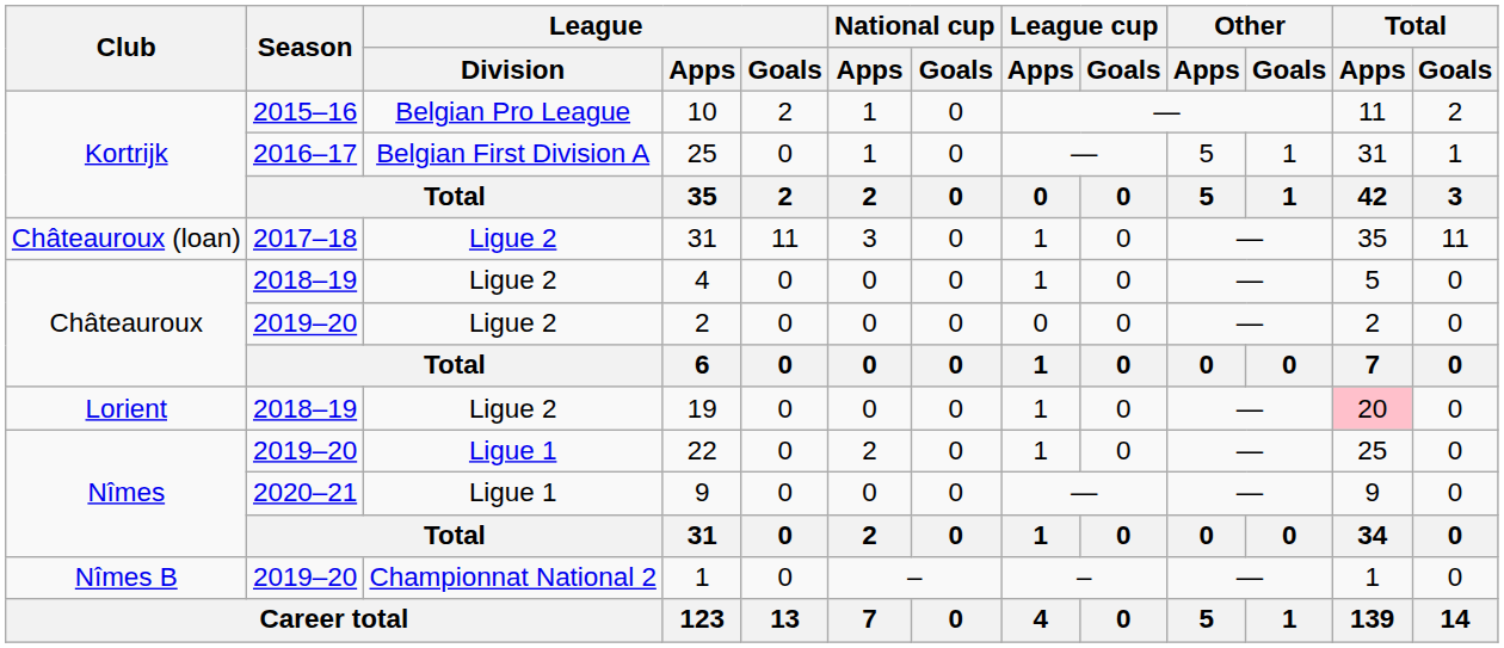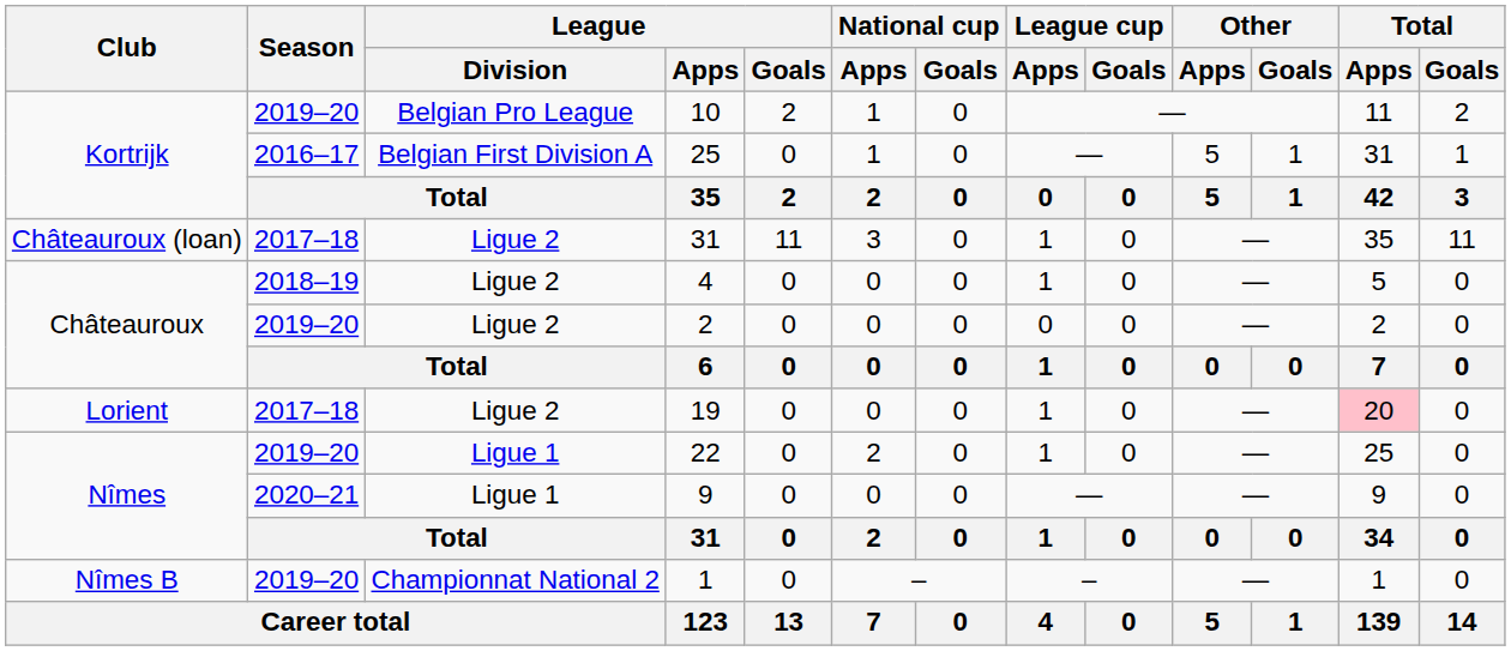 <table class="wikitable" style="text-align:center">
 <tr>
 <th rowspan="2">Club</th>
 <th rowspan="2">Season</th>
 <th colspan="3">League</th>
 <th colspan="2">National cup</th>
 <th colspan="2">League cup</th>
 <th colspan="2">Other</th>
 <th colspan="2">Total</th>
 </tr>
 <tr>
 <th>Division</th>
 <th>Apps</th>
 <th>Goals</th>
 <th>Apps</th>
 <th>Goals</th>
 <th>Apps</th>
 <th>Goals</th>
 <th>Apps</th>
 <th>Goals</th>
 <th>Apps</th>
 <th>Goals</th>
 </tr>
 <tr>
 <td rowspan="3"><a href='#'>Kortrijk</a></td>
-<td><a href='#'>2015–16</a></td>
+<td><a href='#'>2019–20</a></td>
 <td><a href='#'>Belgian Pro League</a></td>
 <td>10</td>
 <td>2</td>
 <td>1</td>
 <td>0</td>
 <td colspan="4">—</td>
 <td>11</td>
 <td>2</td>
 </tr>
 <tr>
 <td><a href='#'>2016–17</a></td>
 <td><a href='#'>Belgian First Division A</a></td>
 <td>25</td>
 <td>0</td>
 <td>1</td>
 <td>0</td>
 <td colspan="2">—</td>
 <td>5</td>
 <td>1</td>
 <td>31</td>
 <td>1</td>
 </tr>
 <tr>
 <th colspan="2">Total</th>
 <th>35</th>
 <th>2</th>
 <th>2</th>
 <th>0</th>
 <th>0</th>
 <th>0</th>
 <th>5</th>
 <th>1</th>
 <th>42</th>
 <th>3</th>
 </tr>
 <tr>
 <td><a href='#'>Châteauroux</a> (loan)</td>
 <td><a href='#'>2017–18</a></td>
 <td><a href='#'>Ligue 2</a></td>
 <td>31</td>
 <td>11</td>
 <td>3</td>
 <td>0</td>
 <td>1</td>
 <td>0</td>
 <td colspan="2">—</td>
 <td>35</td>
 <td>11</td>
 </tr>
 <tr>
 <td rowspan="3">Châteauroux</td>
 <td><a href='#'>2018–19</a></td>
 <td>Ligue 2</td>
 <td>4</td>
 <td>0</td>
 <td>0</td>
 <td>0</td>
 <td>1</td>
 <td>0</td>
 <td colspan="2">—</td>
 <td>5</td>
 <td>0</td>
 </tr>
 <tr>
 <td><a href='#'>2019–20</a></td>
 <td>Ligue 2</td>
 <td>2</td>
 <td>0</td>
 <td>0</td>
 <td>0</td>
 <td>0</td>
 <td>0</td>
 <td colspan="2">—</td>
 <td>2</td>
 <td>0</td>
 </tr>
 <tr>
 <th colspan="2">Total</th>
 <th>6</th>
 <th>0</th>
 <th>0</th>
 <th>0</th>
 <th>1</th>
 <th>0</th>
 <th>0</th>
 <th>0</th>
 <th>7</th>
 <th>0</th>
 </tr>
 <tr>
 <td><a href='#'>Lorient</a></td>
-<td><a href='#'>2018–19</a></td>
+<td><a href='#'>2017–18</a></td>
 <td>Ligue 2</td>
 <td>19</td>
 <td>0</td>
 <td>0</td>
 <td>0</td>
 <td>1</td>
 <td>0</td>
 <td colspan="2">—</td>
 <td style="background: pink;">20</td>
 <td>0</td>
 </tr>
 <tr>
 <td rowspan="3"><a href='#'>Nîmes</a></td>
 <td><a href='#'>2019–20</a></td>
 <td><a href='#'>Ligue 1</a></td>
 <td>22</td>
 <td>0</td>
 <td>2</td>
 <td>0</td>
 <td>1</td>
 <td>0</td>
 <td colspan="2">—</td>
 <td>25</td>
 <td>0</td>
 </tr>
 <tr>
 <td><a href='#'>2020–21</a></td>
 <td>Ligue 1</td>
 <td>9</td>
 <td>0</td>
 <td>0</td>
 <td>0</td>
 <td colspan="2">—</td>
 <td colspan="2">—</td>
 <td>9</td>
 <td>0</td>
 </tr>
 <tr>
 <th colspan="2">Total</th>
 <th>31</th>
 <th>0</th>
 <th>2</th>
 <th>0</th>
 <th>1</th>
 <th>0</th>
 <th>0</th>
 <th>0</th>
 <th>34</th>
 <th>0</th>
 </tr>
 <tr>
 <td><a href='#'>Nîmes B</a></td>
 <td><a href='#'>2019–20</a></td>
 <td><a href='#'>Championnat National 2</a></td>
 <td>1</td>
 <td>0</td>
 <td colspan="2">–</td>
 <td colspan="2">–</td>
 <td colspan="2">—</td>
 <td>1</td>
 <td>0</td>
 </tr>
 <tr>
 <th colspan="3">Career total</th>
 <th>123</th>
 <th>13</th>
 <th>7</th>
 <th>0</th>
 <th>4</th>
 <th>0</th>
 <th>5</th>
 <th>1</th>
 <th>139</th>
 <th>14</th>
 </tr>
 </table>
